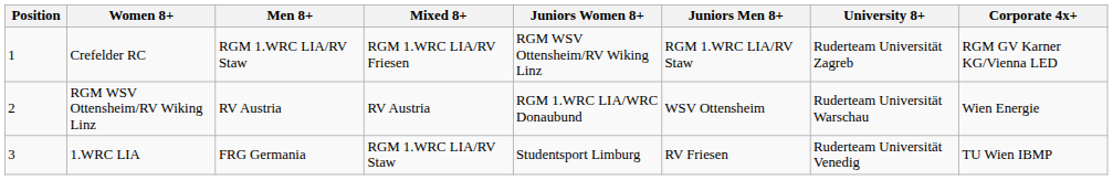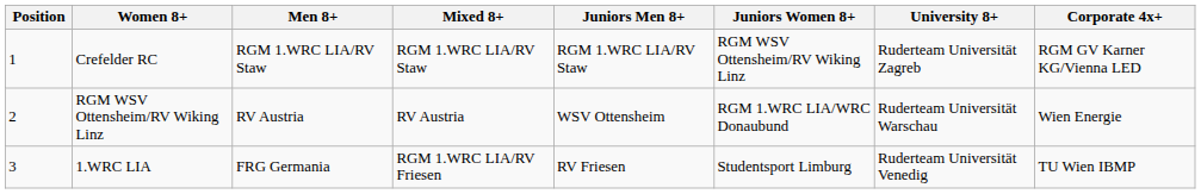 <table class="wikitable">
 <tr class="hintergrundfarbe8">
 <th style="width:5%">Position</th>
 <th style="width:12%">Women 8+</th>
 <th style="width:12%">Men 8+</th>
 <th style="width:12%">Mixed 8+</th>
+<th style="width:12%">Juniors Men 8+</th>
 <th style="width:12%">Juniors Women 8+</th>
-<th style="width:12%">Juniors Men 8+</th>
 <th style="width:12%">University 8+</th>
 <th style="width:12%">Corporate 4x+</th>
 </tr>
 <tr>
 <td>1</td>
 <td> Crefelder RC</td>
 <td> RGM 1.WRC LIA/RV Staw</td>
-<td> RGM 1.WRC LIA/RV Friesen</td>
+<td> RGM 1.WRC LIA/RV Staw</td>
+<td> RGM 1.WRC LIA/RV Staw</td>
 <td> RGM WSV Ottensheim/RV Wiking Linz</td>
-<td> RGM 1.WRC LIA/RV Staw</td>
 <td> Ruderteam Universität Zagreb</td>
 <td>RGM GV Karner KG/Vienna LED</td>
 </tr>
 <tr>
 <td>2</td>
 <td> RGM WSV Ottensheim/RV Wiking Linz</td>
 <td> RV Austria</td>
 <td> RV Austria</td>
+<td> WSV Ottensheim</td>
 <td> RGM 1.WRC LIA/WRC Donaubund</td>
-<td> WSV Ottensheim</td>
 <td> Ruderteam Universität Warschau</td>
 <td>Wien Energie</td>
 </tr>
 <tr>
 <td>3</td>
 <td> 1.WRC LIA</td>
 <td> FRG Germania</td>
-<td> RGM 1.WRC LIA/RV Staw</td>
+<td> RGM 1.WRC LIA/RV Friesen</td>
+<td> RV Friesen</td>
 <td> Studentsport Limburg</td>
-<td> RV Friesen</td>
 <td> Ruderteam Universität Venedig</td>
 <td>TU Wien IBMP</td>
 </tr>
 </table>
